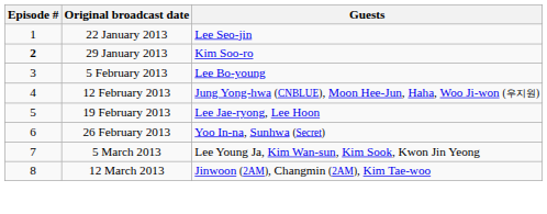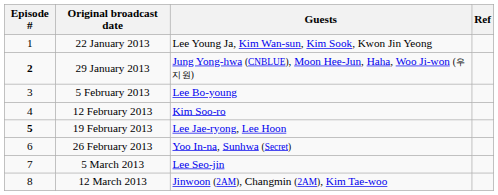 <table class="wikitable" style="text-align:center; width:700px;">
 <tr>
 <th>Episode #</th>
 <th>Original broadcast date</th>
 <th>Guests</th>
+<th>Ref</th>
 </tr>
 <tr>
 <td>1</td>
 <td>22 January 2013</td>
-<td align=left><a href='#'>Lee Seo-jin</a></td>
+<td align=left>Lee Young Ja, <a href='#'>Kim Wan-sun</a>, <a href='#'>Kim Sook</a>, Kwon Jin Yeong</td>
+<td align=center></td>
 </tr>
 <tr>
 <td><strong>2</strong></td>
 <td>29 January 2013</td>
-<td align=left><a href='#'>Kim Soo-ro</a></td>
+<td align=left><a href='#'>Jung Yong-hwa</a> <small>(<a href='#'>CNBLUE</a>)</small>, <a href='#'>Moon Hee-Jun</a>, <a href='#'>Haha</a>, <a href='#'>Woo Ji-won</a> <small>(우지원)</small></td>
+<td></td>
 </tr>
 <tr>
 <td>3</td>
 <td>5 February 2013</td>
 <td align=left><a href='#'>Lee Bo-young</a></td>
+<td></td>
 </tr>
 <tr>
 <td>4</td>
 <td>12 February 2013</td>
-<td align=left><a href='#'>Jung Yong-hwa</a> <small>(<a href='#'>CNBLUE</a>)</small>, <a href='#'>Moon Hee-Jun</a>, <a href='#'>Haha</a>, <a href='#'>Woo Ji-won</a> <small>(우지원)</small></td>
+<td align=left><a href='#'>Kim Soo-ro</a></td>
+<td></td>
 </tr>
 <tr>
-<td>5</td>
+<td><strong>5</strong></td>
 <td>19 February 2013</td>
 <td align=left><a href='#'>Lee Jae-ryong</a>, <a href='#'>Lee Hoon</a></td>
+<td></td>
 </tr>
 <tr>
 <td>6</td>
 <td>26 February 2013</td>
 <td align=left><a href='#'>Yoo In-na</a>, <a href='#'>Sunhwa</a> <small>(<a href='#'>Secret</a>)</small></td>
+<td></td>
 </tr>
 <tr>
 <td>7</td>
 <td>5 March 2013</td>
-<td align=left>Lee Young Ja, <a href='#'>Kim Wan-sun</a>, <a href='#'>Kim Sook</a>, Kwon Jin Yeong</td>
+<td align=left><a href='#'>Lee Seo-jin</a></td>
+<td></td>
 </tr>
 <tr>
 <td>8</td>
 <td>12 March 2013</td>
 <td align=left><a href='#'>Jinwoon</a> <small>(<a href='#'>2AM</a>)</small>, Changmin <small>(<a href='#'>2AM</a>)</small>, <a href='#'>Kim Tae-woo</a></td>
+<td></td>
 </tr>
 </table>
